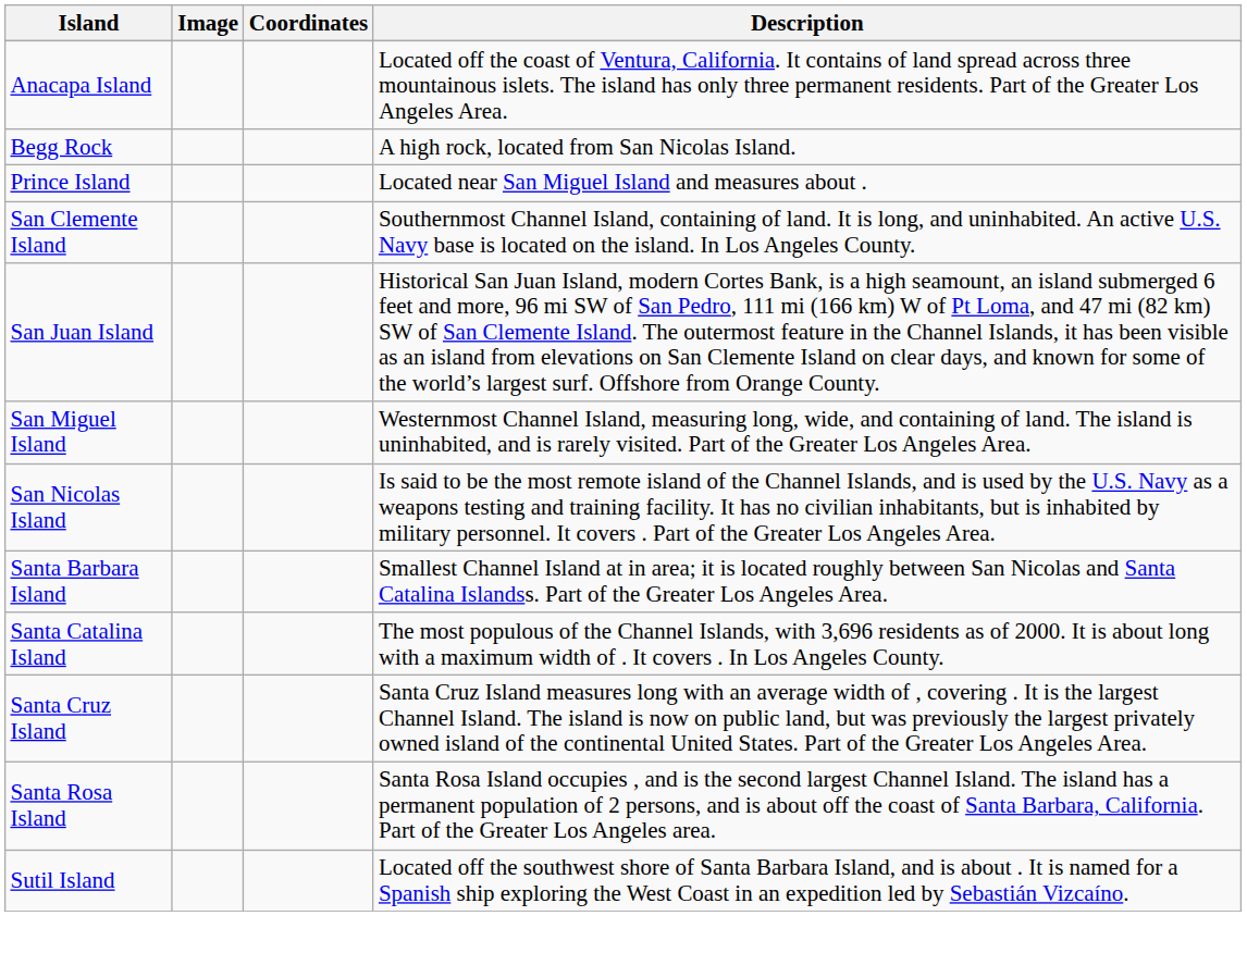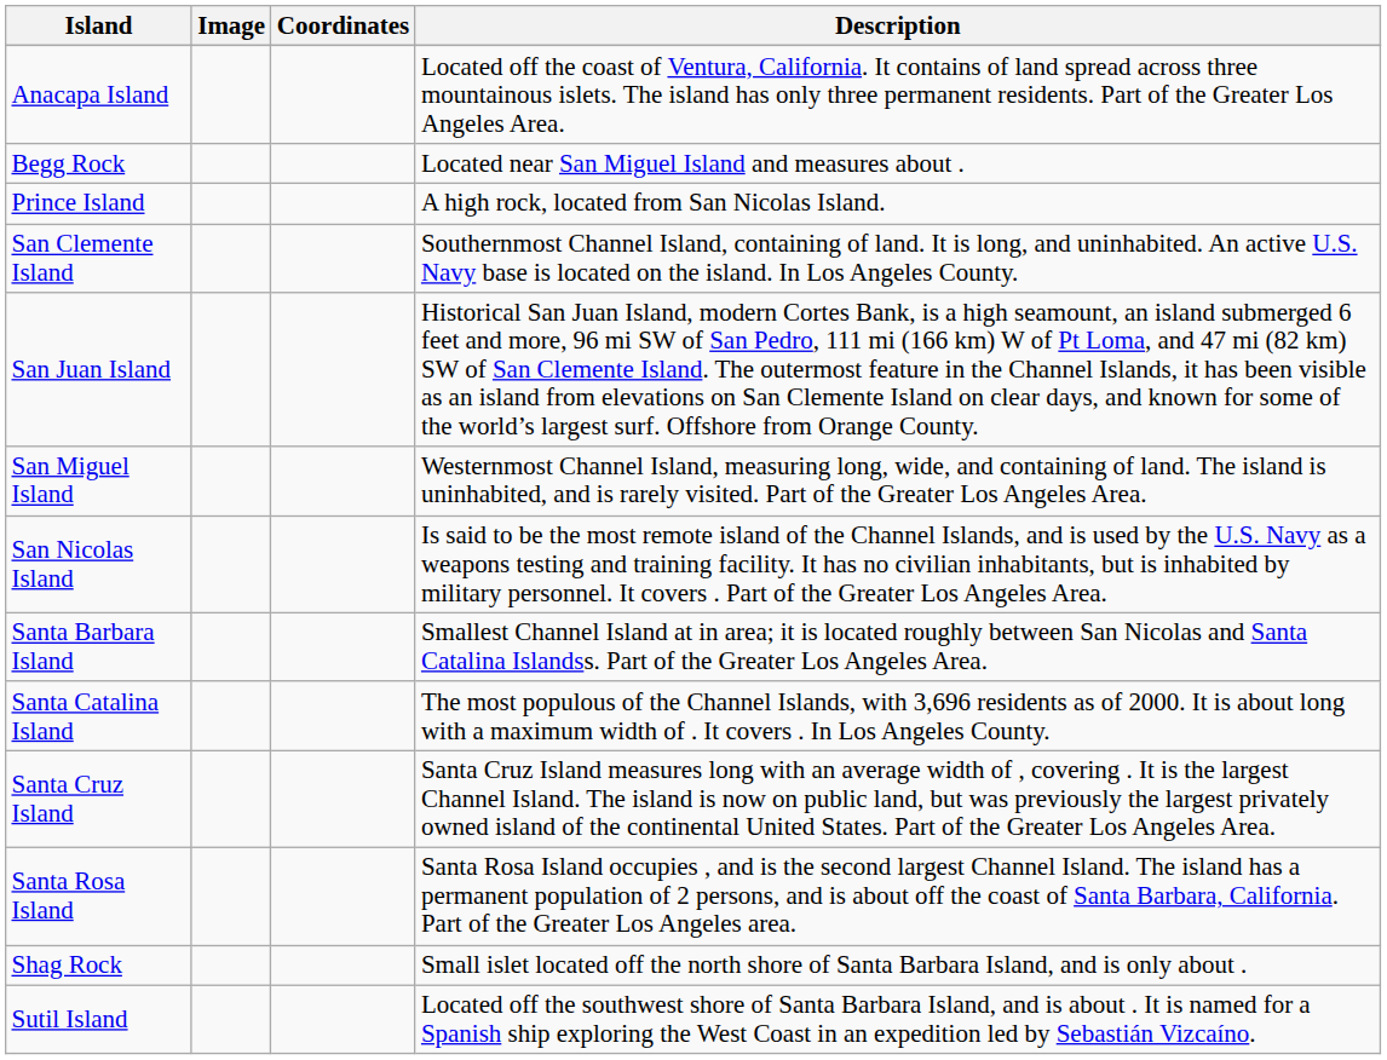 <table class="wikitable">
 <tr>
 <th width=110>Island</th>
 <th>Image</th>
 <th>Coordinates</th>
 <th>Description</th>
 </tr>
 <tr angle>
 </tr>
 <tr>
 <td><a href='#'>Anacapa Island</a></td>
 <td></td>
 <td></td>
 <td>Located  off the coast of <a href='#'>Ventura, California</a>. It contains  of land spread across three mountainous islets. The island has only three permanent residents. Part of the Greater Los Angeles Area.</td>
 </tr>
 <tr>
 <td><a href='#'>Begg Rock</a></td>
 <td></td>
 <td></td>
-<td>A  high rock, located  from San Nicolas Island.</td>
+<td>Located near <a href='#'>San Miguel Island</a> and measures about .</td>
 </tr>
 <tr>
 <td><a href='#'>Prince Island</a></td>
 <td></td>
 <td></td>
-<td>Located near <a href='#'>San Miguel Island</a> and measures about .</td>
+<td>A  high rock, located  from San Nicolas Island.</td>
 </tr>
 <tr>
 <td><a href='#'>San Clemente Island</a></td>
 <td></td>
 <td></td>
 <td>Southernmost Channel Island, containing  of land. It is  long, and uninhabited. An active <a href='#'>U.S. Navy</a> base is located on the island. In Los Angeles County.</td>
 </tr>
 <tr>
 <td><a href='#'>San Juan Island</a></td>
 <td></td>
 <td></td>
 <td>Historical San Juan Island, modern Cortes Bank, is a high seamount, an island submerged 6 feet and more, 96 mi SW of <a href='#'>San Pedro</a>, 111 mi (166 km) W of <a href='#'>Pt Loma</a>, and 47 mi (82 km) SW of <a href='#'>San Clemente Island</a>. The outermost feature in the Channel Islands, it has been visible as an island from elevations on San Clemente Island on clear days, and known for some of the world’s largest surf.  Offshore from Orange County.</td>
 </tr>
 <tr>
 <td><a href='#'>San Miguel Island</a></td>
 <td></td>
 <td></td>
 <td>Westernmost Channel Island, measuring  long,  wide, and containing  of land. The island is uninhabited, and is rarely visited. Part of the Greater Los Angeles Area.</td>
 </tr>
 <tr>
 <td><a href='#'>San Nicolas Island</a></td>
 <td></td>
 <td></td>
 <td>Is said to be the most remote island of the Channel Islands, and is used by the <a href='#'>U.S. Navy</a> as a weapons testing and training facility. It has no civilian inhabitants, but is inhabited by military personnel. It covers . Part of the Greater Los Angeles Area.</td>
 </tr>
 <tr>
 <td><a href='#'>Santa Barbara Island</a></td>
 <td></td>
 <td></td>
 <td>Smallest Channel Island at  in area; it is located roughly between San Nicolas and <a href='#'>Santa Catalina Islands</a>s. Part of the Greater Los Angeles Area.</td>
 </tr>
 <tr>
 <td><a href='#'>Santa Catalina Island</a></td>
 <td></td>
 <td></td>
 <td>The most populous of the Channel Islands, with 3,696 residents as of 2000. It is about  long with a maximum width of . It covers . In Los Angeles County.</td>
 </tr>
 <tr>
 <td><a href='#'>Santa Cruz Island</a></td>
 <td></td>
 <td></td>
 <td>Santa Cruz Island measures  long with an average width of , covering . It is the largest Channel Island. The island is now on public land, but was previously the largest privately owned island of the continental United States. Part of the Greater Los Angeles Area.</td>
 </tr>
 <tr>
 <td><a href='#'>Santa Rosa Island</a></td>
 <td></td>
 <td></td>
 <td>Santa Rosa Island occupies , and is the second largest Channel Island. The island has a permanent population of 2 persons, and is about  off the coast of <a href='#'>Santa Barbara, California</a>. Part of the Greater Los Angeles area.</td>
 </tr>
 <tr>
+<td><a href='#'>Shag Rock</a></td>
+<td></td>
+<td></td>
+<td>Small islet located off the north shore of Santa Barbara Island, and is only about .</td>
+</tr>
+<tr>
 <td><a href='#'>Sutil Island</a></td>
 <td></td>
 <td></td>
 <td>Located off the southwest shore of Santa Barbara Island, and is about . It is named for a <a href='#'>Spanish</a> ship exploring the West Coast in an expedition led by <a href='#'>Sebastián Vizcaíno</a>.</td>
 </tr>
 </table>
